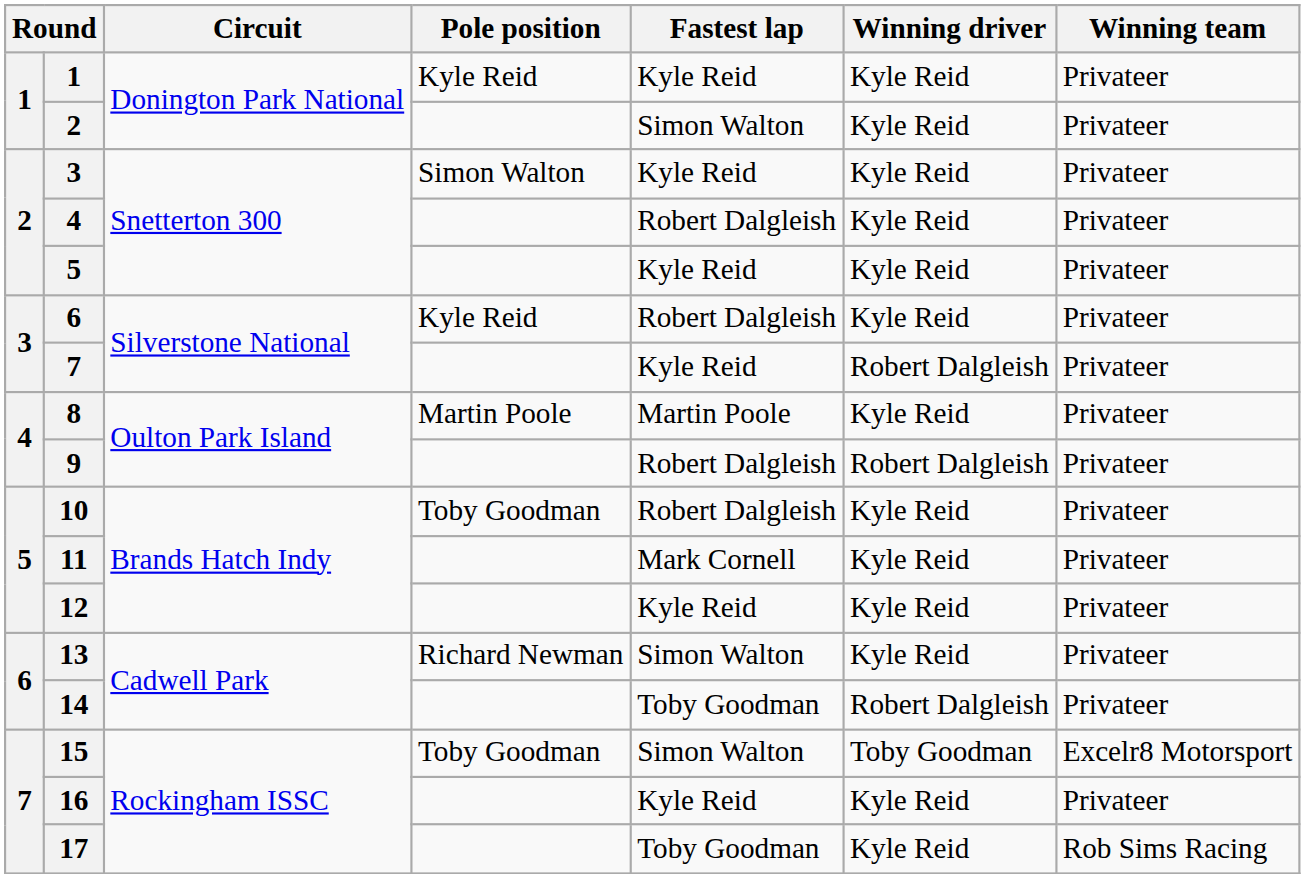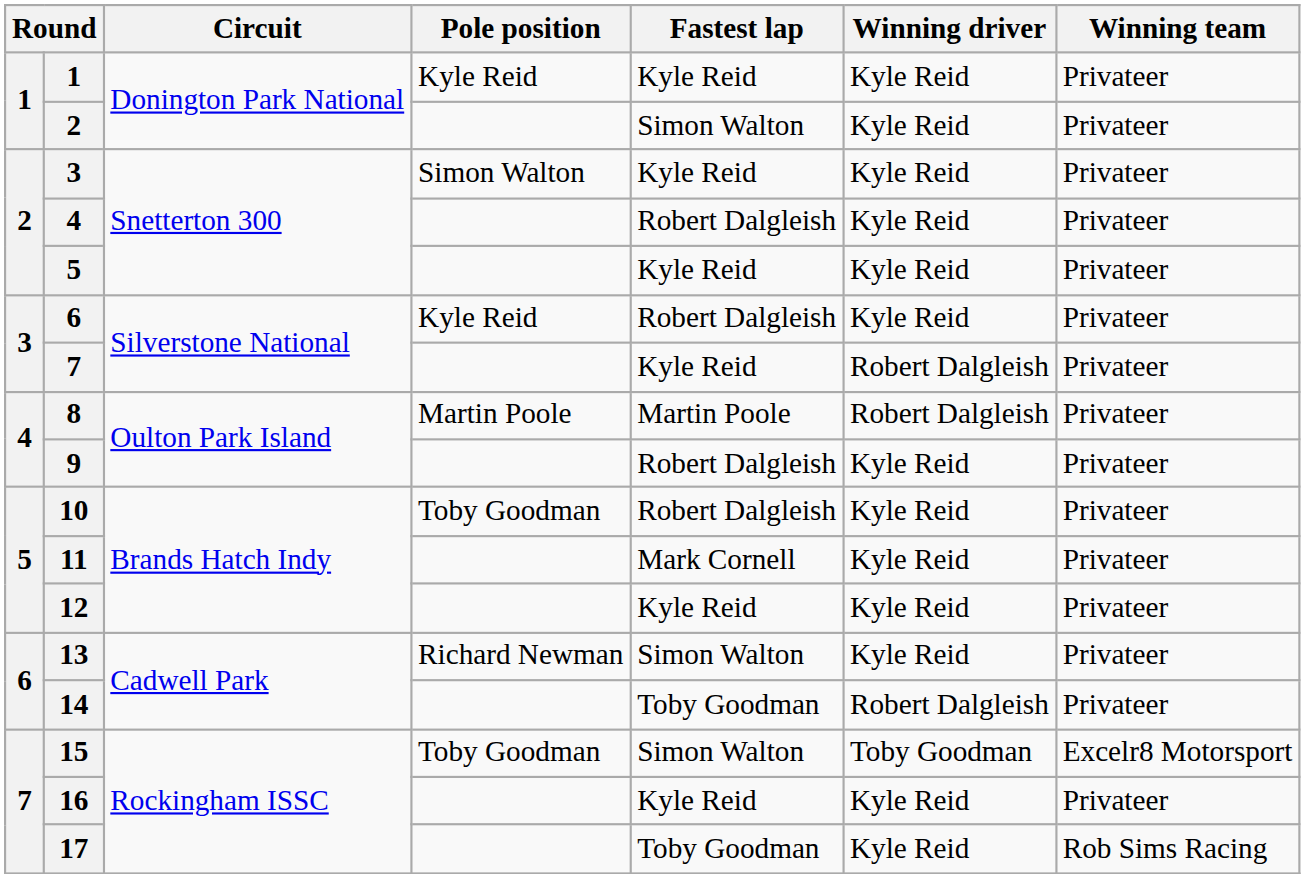 <table class="wikitable" style="font-size: 85%;">
 <tr>
 <th colspan=2>Round</th>
 <th>Circuit</th>
 <th>Pole position</th>
 <th>Fastest lap</th>
 <th>Winning driver</th>
 <th>Winning team</th>
 </tr>
 <tr>
 <th rowspan=2>1</th>
 <th>1</th>
 <td rowspan=2><a href='#'> Donington Park National</a></td>
 <td> Kyle Reid</td>
 <td> Kyle Reid</td>
 <td> Kyle Reid</td>
 <td>Privateer</td>
 </tr>
 <tr>
 <th>2</th>
 <td></td>
 <td> Simon Walton</td>
 <td> Kyle Reid</td>
 <td>Privateer</td>
 </tr>
 <tr>
 <th rowspan=3>2</th>
 <th>3</th>
 <td rowspan=3><a href='#'>Snetterton 300</a></td>
 <td> Simon Walton</td>
 <td> Kyle Reid</td>
 <td> Kyle Reid</td>
 <td>Privateer</td>
 </tr>
 <tr>
 <th>4</th>
 <td></td>
 <td> Robert Dalgleish</td>
 <td> Kyle Reid</td>
 <td>Privateer</td>
 </tr>
 <tr>
 <th>5</th>
 <td></td>
 <td> Kyle Reid</td>
 <td> Kyle Reid</td>
 <td>Privateer</td>
 </tr>
 <tr>
 <th rowspan=2>3</th>
 <th>6</th>
 <td rowspan=2><a href='#'>Silverstone National</a></td>
 <td> Kyle Reid</td>
 <td> Robert Dalgleish</td>
 <td> Kyle Reid</td>
 <td>Privateer</td>
 </tr>
 <tr>
 <th>7</th>
 <td></td>
 <td> Kyle Reid</td>
 <td> Robert Dalgleish</td>
 <td>Privateer</td>
 </tr>
 <tr>
 <th rowspan=2>4</th>
 <th>8</th>
 <td rowspan=2><a href='#'> Oulton Park Island</a></td>
 <td> Martin Poole</td>
 <td> Martin Poole</td>
-<td> Kyle Reid</td>
+<td> Robert Dalgleish</td>
 <td>Privateer</td>
 </tr>
 <tr>
 <th>9</th>
 <td></td>
 <td> Robert Dalgleish</td>
-<td> Robert Dalgleish</td>
+<td> Kyle Reid</td>
 <td>Privateer</td>
 </tr>
 <tr>
 <th rowspan=3>5</th>
 <th>10</th>
 <td rowspan=3><a href='#'> Brands Hatch Indy</a></td>
 <td> Toby Goodman</td>
 <td> Robert Dalgleish</td>
 <td> Kyle Reid</td>
 <td>Privateer</td>
 </tr>
 <tr>
 <th>11</th>
 <td></td>
 <td> Mark Cornell</td>
 <td> Kyle Reid</td>
 <td>Privateer</td>
 </tr>
 <tr>
 <th>12</th>
 <td></td>
 <td> Kyle Reid</td>
 <td> Kyle Reid</td>
 <td>Privateer</td>
 </tr>
 <tr>
 <th rowspan=2>6</th>
 <th>13</th>
 <td rowspan=2><a href='#'>Cadwell Park</a></td>
 <td> Richard Newman</td>
 <td> Simon Walton</td>
 <td> Kyle Reid</td>
 <td>Privateer</td>
 </tr>
 <tr>
 <th>14</th>
 <td></td>
 <td> Toby Goodman</td>
 <td> Robert Dalgleish</td>
 <td>Privateer</td>
 </tr>
 <tr>
 <th rowspan=3>7</th>
 <th>15</th>
 <td rowspan=3><a href='#'>Rockingham ISSC</a></td>
 <td> Toby Goodman</td>
 <td> Simon Walton</td>
 <td> Toby Goodman</td>
 <td>Excelr8 Motorsport</td>
 </tr>
 <tr>
 <th>16</th>
 <td></td>
 <td> Kyle Reid</td>
 <td> Kyle Reid</td>
 <td>Privateer</td>
 </tr>
 <tr>
 <th>17</th>
 <td></td>
 <td> Toby Goodman</td>
 <td> Kyle Reid</td>
 <td>Rob Sims Racing</td>
 </tr>
 <tr>
 </tr>
 </table>
